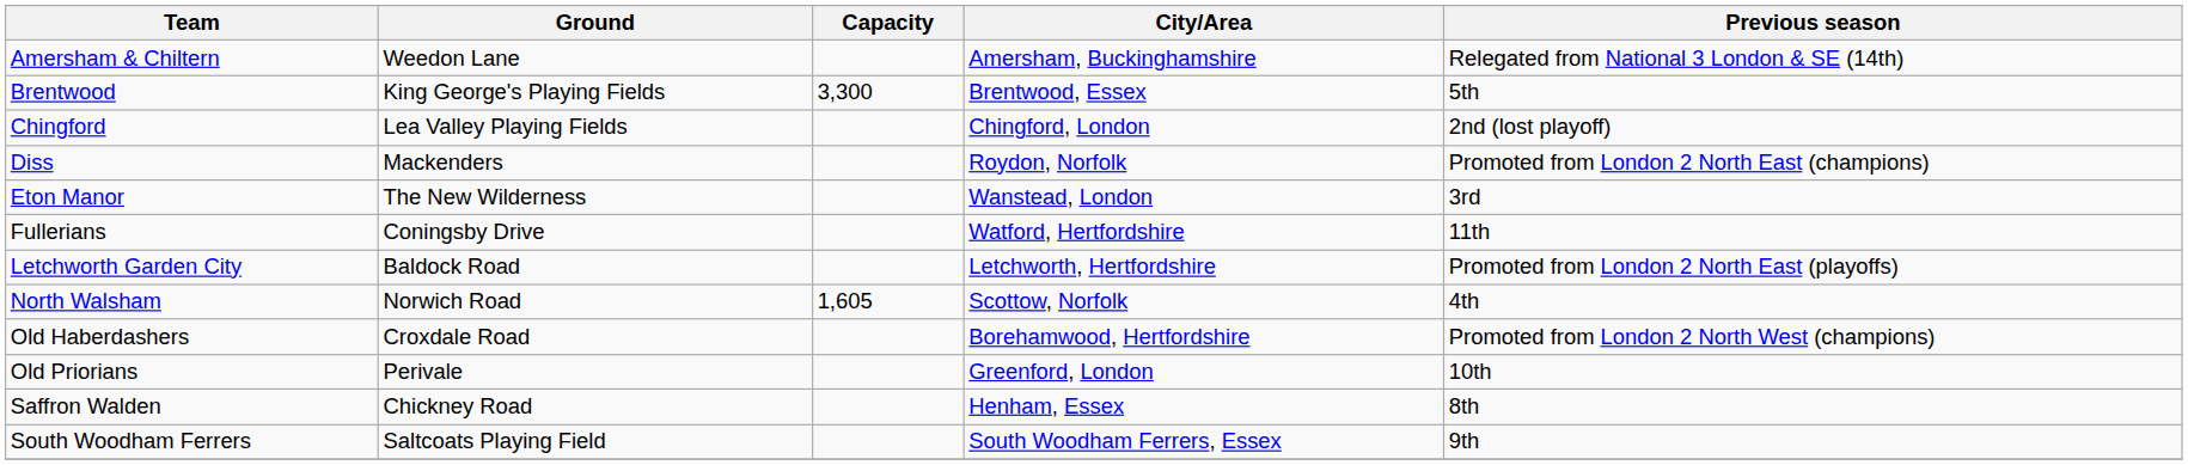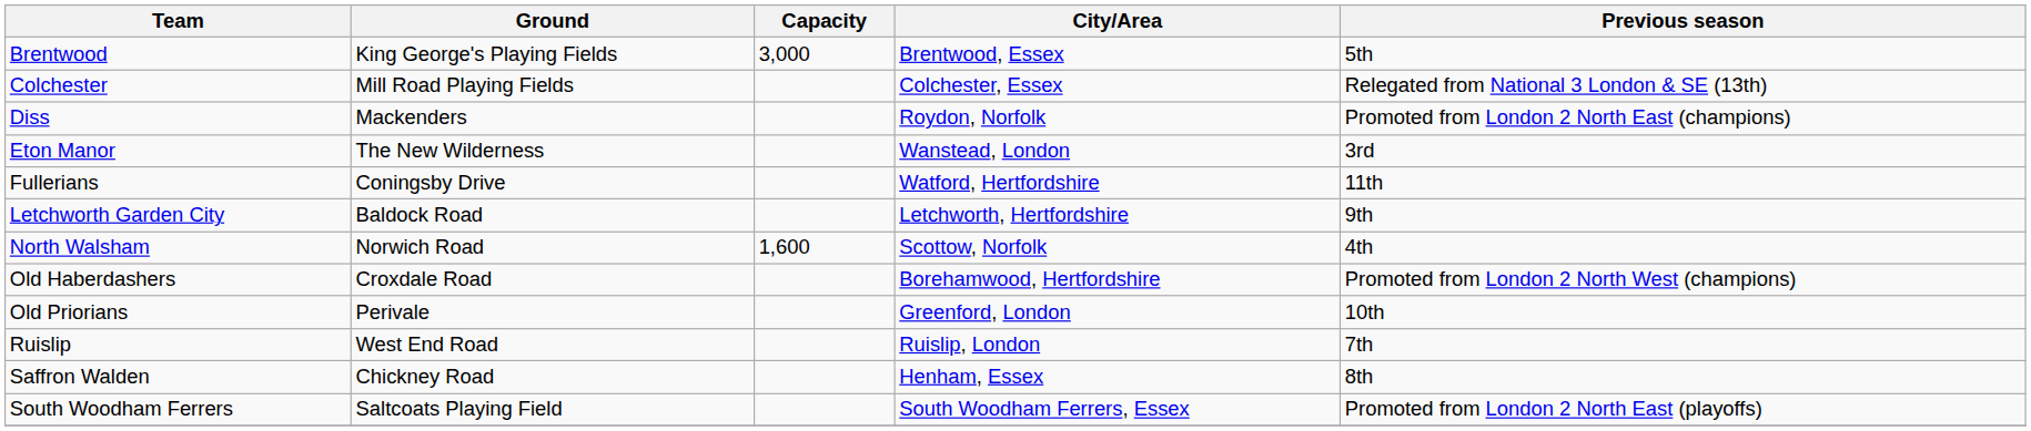 <table class="wikitable sortable" width=100%>
 <tr>
 <th>Team</th>
 <th>Ground</th>
 <th>Capacity</th>
 <th>City/Area</th>
 <th>Previous season</th>
 </tr>
 <tr>
-<td><a href='#'>Amersham & Chiltern</a></td>
-<td>Weedon Lane</td>
-<td></td>
-<td><a href='#'>Amersham</a>, <a href='#'>Buckinghamshire</a></td>
-<td>Relegated from <a href='#'>National 3 London & SE</a> (14th)</td>
-</tr>
-<tr>
 <td><a href='#'>Brentwood</a></td>
 <td>King George's Playing Fields</td>
-<td>3,300</td>
+<td>3,000</td>
 <td><a href='#'>Brentwood</a>, <a href='#'>Essex</a></td>
 <td>5th</td>
 </tr>
 <tr>
-<td><a href='#'>Chingford</a></td>
-<td>Lea Valley Playing Fields</td>
+<td><a href='#'>Colchester</a></td>
+<td>Mill Road Playing Fields</td>
 <td></td>
-<td><a href='#'>Chingford</a>, <a href='#'>London</a></td>
-<td>2nd (lost playoff)</td>
+<td><a href='#'>Colchester</a>, <a href='#'>Essex</a></td>
+<td>Relegated from <a href='#'>National 3 London & SE</a> (13th)</td>
 </tr>
 <tr>
 <td><a href='#'>Diss</a></td>
 <td>Mackenders</td>
 <td></td>
 <td><a href='#'>Roydon</a>, <a href='#'>Norfolk</a></td>
 <td>Promoted from <a href='#'>London 2 North East</a> (champions)</td>
 </tr>
 <tr>
 <td><a href='#'>Eton Manor</a></td>
 <td>The New Wilderness</td>
 <td></td>
 <td><a href='#'>Wanstead</a>, <a href='#'>London</a></td>
 <td>3rd</td>
 </tr>
 <tr>
 <td>Fullerians</td>
 <td>Coningsby Drive</td>
 <td></td>
 <td><a href='#'>Watford</a>, <a href='#'>Hertfordshire</a></td>
 <td>11th</td>
 </tr>
 <tr>
 <td><a href='#'>Letchworth Garden City</a></td>
 <td>Baldock Road</td>
 <td></td>
 <td><a href='#'>Letchworth</a>, <a href='#'>Hertfordshire</a></td>
-<td>Promoted from <a href='#'>London 2 North East</a> (playoffs)</td>
+<td>9th</td>
 </tr>
 <tr>
 <td><a href='#'>North Walsham</a></td>
 <td>Norwich Road</td>
-<td>1,605</td>
+<td>1,600</td>
 <td><a href='#'>Scottow</a>, <a href='#'>Norfolk</a></td>
 <td>4th</td>
 </tr>
 <tr>
 <td>Old Haberdashers</td>
 <td>Croxdale Road</td>
 <td></td>
 <td><a href='#'>Borehamwood</a>, <a href='#'>Hertfordshire</a></td>
 <td>Promoted from <a href='#'>London 2 North West</a> (champions)</td>
 </tr>
 <tr>
 <td>Old Priorians</td>
 <td>Perivale</td>
 <td></td>
 <td><a href='#'>Greenford</a>, <a href='#'>London</a></td>
 <td>10th</td>
 </tr>
 <tr>
+<td>Ruislip</td>
+<td>West End Road</td>
+<td></td>
+<td><a href='#'>Ruislip</a>, <a href='#'>London</a></td>
+<td>7th</td>
+</tr>
+<tr>
 <td>Saffron Walden</td>
 <td>Chickney Road</td>
 <td></td>
 <td><a href='#'>Henham</a>, <a href='#'>Essex</a></td>
 <td>8th</td>
 </tr>
 <tr>
 <td>South Woodham Ferrers</td>
 <td>Saltcoats Playing Field</td>
 <td></td>
 <td><a href='#'>South Woodham Ferrers</a>, <a href='#'>Essex</a></td>
-<td>9th</td>
+<td>Promoted from <a href='#'>London 2 North East</a> (playoffs)</td>
 </tr>
 <tr>
 </tr>
 </table>
